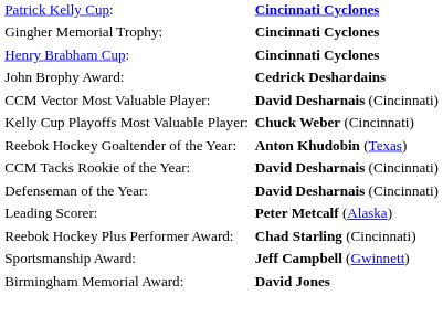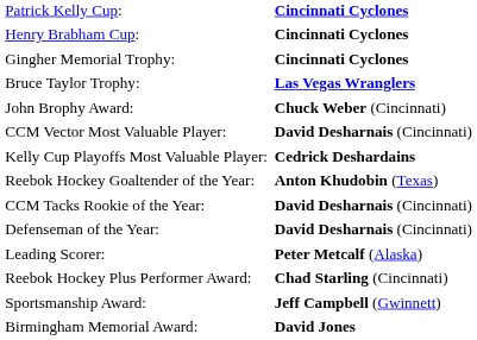 <table cellpadding="3" cellspacing="1">
 <tr>
 <td><a href='#'>Patrick Kelly Cup</a>:</td>
 <td><strong><a href='#'>Cincinnati Cyclones</a></strong></td>
 </tr>
 <tr>
+<td><a href='#'>Henry Brabham Cup</a>:</td>
+<td><strong>Cincinnati Cyclones</strong></td>
+</tr>
+<tr>
 <td>Gingher Memorial Trophy:</td>
 <td><strong>Cincinnati Cyclones</strong></td>
 </tr>
 <tr>
-<td><a href='#'>Henry Brabham Cup</a>:</td>
-<td><strong>Cincinnati Cyclones</strong></td>
+<td>Bruce Taylor Trophy:</td>
+<td><strong><a href='#'>Las Vegas Wranglers</a></strong></td>
 </tr>
 <tr>
 <td>John Brophy Award:</td>
-<td><strong>Cedrick Deshardains</strong></td>
+<td><strong>Chuck Weber</strong> (Cincinnati)</td>
 </tr>
 <tr>
 <td>CCM Vector Most Valuable Player:</td>
 <td><strong>David Desharnais</strong> (Cincinnati)</td>
 </tr>
 <tr>
 <td>Kelly Cup Playoffs Most Valuable Player:</td>
-<td><strong>Chuck Weber</strong> (Cincinnati)</td>
+<td><strong>Cedrick Deshardains</strong></td>
 </tr>
 <tr>
 <td>Reebok Hockey Goaltender of the Year:</td>
 <td><strong>Anton Khudobin</strong> (<a href='#'>Texas</a>)</td>
 </tr>
 <tr>
 <td>CCM Tacks Rookie of the Year:</td>
 <td><strong>David Desharnais</strong> (Cincinnati)</td>
 </tr>
 <tr>
 <td>Defenseman of the Year:</td>
 <td><strong>David Desharnais</strong> (Cincinnati)</td>
 </tr>
 <tr>
 <td>Leading Scorer:</td>
 <td><strong>Peter Metcalf</strong> (<a href='#'>Alaska</a>)</td>
 </tr>
 <tr>
 <td>Reebok Hockey Plus Performer Award:</td>
 <td><strong>Chad Starling</strong> (Cincinnati)</td>
 </tr>
 <tr>
 <td>Sportsmanship Award:</td>
 <td><strong>Jeff Campbell</strong> (<a href='#'>Gwinnett</a>)</td>
 </tr>
 <tr>
 <td>Birmingham Memorial Award:</td>
 <td><strong>David Jones</strong></td>
 </tr>
 </table>
